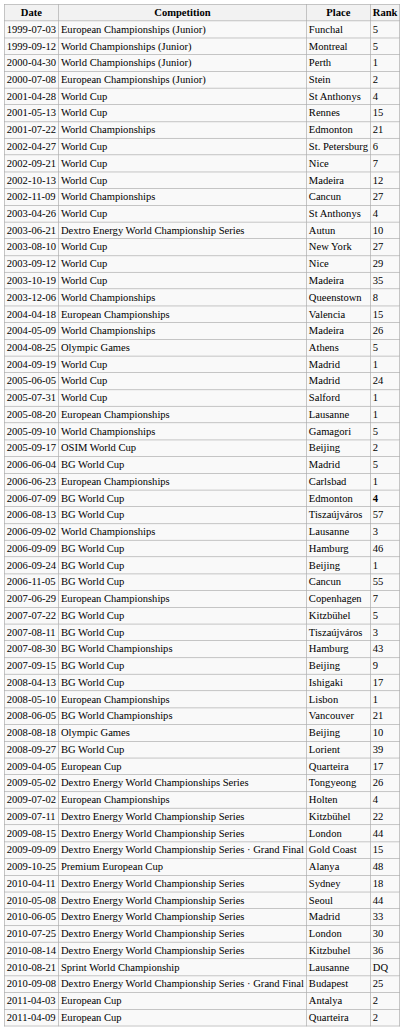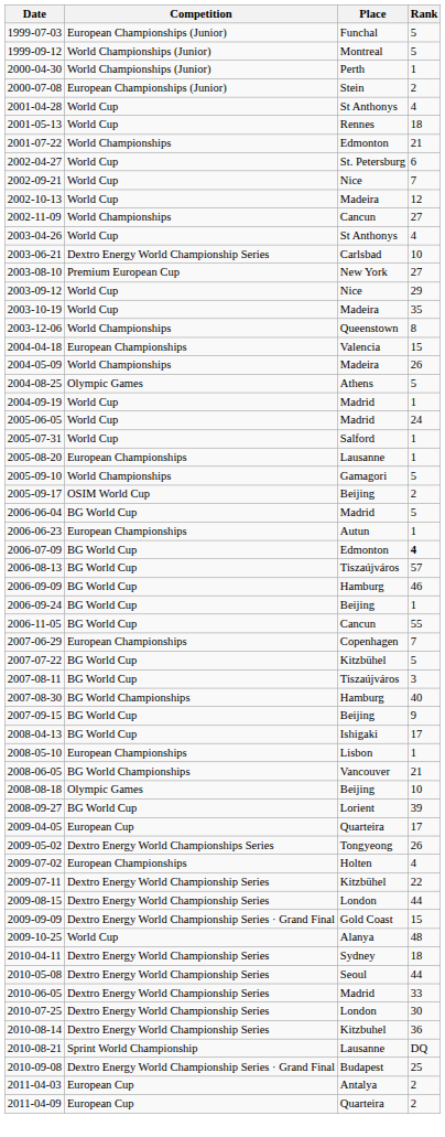 <table class="wikitable sortable">
 <tr>
 <th>Date</th>
 <th>Competition</th>
 <th>Place</th>
 <th>Rank</th>
 </tr>
 <tr>
 <td>1999-07-03</td>
 <td>European Championships (Junior)</td>
 <td>Funchal</td>
 <td>5</td>
 </tr>
 <tr>
 <td>1999-09-12</td>
 <td>World Championships (Junior)</td>
 <td>Montreal</td>
 <td>5</td>
 </tr>
 <tr>
 <td>2000-04-30</td>
 <td>World Championships (Junior)</td>
 <td>Perth</td>
 <td>1</td>
 </tr>
 <tr>
 <td>2000-07-08</td>
 <td>European Championships (Junior)</td>
 <td>Stein</td>
 <td>2</td>
 </tr>
 <tr>
 <td>2001-04-28</td>
 <td>World Cup</td>
 <td>St Anthonys</td>
 <td>4</td>
 </tr>
 <tr>
 <td>2001-05-13</td>
 <td>World Cup</td>
 <td>Rennes</td>
-<td>15</td>
+<td>18</td>
 </tr>
 <tr>
 <td>2001-07-22</td>
 <td>World Championships</td>
 <td>Edmonton</td>
 <td>21</td>
 </tr>
 <tr>
 <td>2002-04-27</td>
 <td>World Cup</td>
 <td>St. Petersburg</td>
 <td>6</td>
 </tr>
 <tr>
 <td>2002-09-21</td>
 <td>World Cup</td>
 <td>Nice</td>
 <td>7</td>
 </tr>
 <tr>
 <td>2002-10-13</td>
 <td>World Cup</td>
 <td>Madeira</td>
 <td>12</td>
 </tr>
 <tr>
 <td>2002-11-09</td>
 <td>World Championships</td>
 <td>Cancun</td>
 <td>27</td>
 </tr>
 <tr>
 <td>2003-04-26</td>
 <td>World Cup</td>
 <td>St Anthonys</td>
 <td>4</td>
 </tr>
 <tr>
 <td>2003-06-21</td>
 <td>Dextro Energy World Championship Series</td>
-<td>Autun</td>
+<td>Carlsbad</td>
 <td>10</td>
 </tr>
 <tr>
 <td>2003-08-10</td>
-<td>World Cup</td>
+<td>Premium European Cup</td>
 <td>New York</td>
 <td>27</td>
 </tr>
 <tr>
 <td>2003-09-12</td>
 <td>World Cup</td>
 <td>Nice</td>
 <td>29</td>
 </tr>
 <tr>
 <td>2003-10-19</td>
 <td>World Cup</td>
 <td>Madeira</td>
 <td>35</td>
 </tr>
 <tr>
 <td>2003-12-06</td>
 <td>World Championships</td>
 <td>Queenstown</td>
 <td>8</td>
 </tr>
 <tr>
 <td>2004-04-18</td>
 <td>European Championships</td>
 <td>Valencia</td>
 <td>15</td>
 </tr>
 <tr>
 <td>2004-05-09</td>
 <td>World Championships</td>
 <td>Madeira</td>
 <td>26</td>
 </tr>
 <tr>
 <td>2004-08-25</td>
 <td>Olympic Games</td>
 <td>Athens</td>
 <td>5</td>
 </tr>
 <tr>
 <td>2004-09-19</td>
 <td>World Cup</td>
 <td>Madrid</td>
 <td>1</td>
 </tr>
 <tr>
 <td>2005-06-05</td>
 <td>World Cup</td>
 <td>Madrid</td>
 <td>24</td>
 </tr>
 <tr>
 <td>2005-07-31</td>
 <td>World Cup</td>
 <td>Salford</td>
 <td>1</td>
 </tr>
 <tr>
 <td>2005-08-20</td>
 <td>European Championships</td>
 <td>Lausanne</td>
 <td>1</td>
 </tr>
 <tr>
 <td>2005-09-10</td>
 <td>World Championships</td>
 <td>Gamagori</td>
 <td>5</td>
 </tr>
 <tr>
 <td>2005-09-17</td>
 <td>OSIM World Cup</td>
 <td>Beijing</td>
 <td>2</td>
 </tr>
 <tr>
 <td>2006-06-04</td>
 <td>BG World Cup</td>
 <td>Madrid</td>
 <td>5</td>
 </tr>
 <tr>
 <td>2006-06-23</td>
 <td>European Championships</td>
-<td>Carlsbad</td>
+<td>Autun</td>
 <td>1</td>
 </tr>
 <tr>
 <td>2006-07-09</td>
 <td>BG World Cup</td>
 <td>Edmonton</td>
 <td><strong>4</strong></td>
 </tr>
 <tr>
 <td>2006-08-13</td>
 <td>BG World Cup</td>
 <td>Tiszaújváros</td>
 <td>57</td>
-</tr>
-<tr>
-<td>2006-09-02</td>
-<td>World Championships</td>
-<td>Lausanne</td>
-<td>3</td>
 </tr>
 <tr>
 <td>2006-09-09</td>
 <td>BG World Cup</td>
 <td>Hamburg</td>
 <td>46</td>
 </tr>
 <tr>
 <td>2006-09-24</td>
 <td>BG World Cup</td>
 <td>Beijing</td>
 <td>1</td>
 </tr>
 <tr>
 <td>2006-11-05</td>
 <td>BG World Cup</td>
 <td>Cancun</td>
 <td>55</td>
 </tr>
 <tr>
 <td>2007-06-29</td>
 <td>European Championships</td>
 <td>Copenhagen</td>
 <td>7</td>
 </tr>
 <tr>
 <td>2007-07-22</td>
 <td>BG World Cup</td>
 <td>Kitzbühel</td>
 <td>5</td>
 </tr>
 <tr>
 <td>2007-08-11</td>
 <td>BG World Cup</td>
 <td>Tiszaújváros</td>
 <td>3</td>
 </tr>
 <tr>
 <td>2007-08-30</td>
 <td>BG World Championships</td>
 <td>Hamburg</td>
-<td>43</td>
+<td>40</td>
 </tr>
 <tr>
 <td>2007-09-15</td>
 <td>BG World Cup</td>
 <td>Beijing</td>
 <td>9</td>
 </tr>
 <tr>
 <td>2008-04-13</td>
 <td>BG World Cup</td>
 <td>Ishigaki</td>
 <td>17</td>
 </tr>
 <tr>
 <td>2008-05-10</td>
 <td>European Championships</td>
 <td>Lisbon</td>
 <td>1</td>
 </tr>
 <tr>
 <td>2008-06-05</td>
 <td>BG World Championships</td>
 <td>Vancouver</td>
 <td>21</td>
 </tr>
 <tr>
 <td>2008-08-18</td>
 <td>Olympic Games</td>
 <td>Beijing</td>
 <td>10</td>
 </tr>
 <tr>
 <td>2008-09-27</td>
 <td>BG World Cup</td>
 <td>Lorient</td>
 <td>39</td>
 </tr>
 <tr>
 <td>2009-04-05</td>
 <td>European Cup</td>
 <td>Quarteira</td>
 <td>17</td>
 </tr>
 <tr>
 <td>2009-05-02</td>
 <td>Dextro Energy World Championships Series</td>
 <td>Tongyeong</td>
 <td>26</td>
 </tr>
 <tr>
 <td>2009-07-02</td>
 <td>European Championships</td>
 <td>Holten</td>
 <td>4</td>
 </tr>
 <tr>
 <td>2009-07-11</td>
 <td>Dextro Energy World Championship Series</td>
 <td>Kitzbühel</td>
 <td>22</td>
 </tr>
 <tr>
 <td>2009-08-15</td>
 <td>Dextro Energy World Championship Series</td>
 <td>London</td>
 <td>44</td>
 </tr>
 <tr>
 <td>2009-09-09</td>
 <td>Dextro Energy World Championship Series · Grand Final</td>
 <td>Gold Coast</td>
 <td>15</td>
 </tr>
 <tr>
 <td>2009-10-25</td>
-<td>Premium European Cup</td>
+<td>World Cup</td>
 <td>Alanya</td>
 <td>48</td>
 </tr>
 <tr>
 <td>2010-04-11</td>
 <td>Dextro Energy World Championship Series</td>
 <td>Sydney</td>
 <td>18</td>
 </tr>
 <tr>
 <td>2010-05-08</td>
 <td>Dextro Energy World Championship Series</td>
 <td>Seoul</td>
 <td>44</td>
 </tr>
 <tr>
 <td>2010-06-05</td>
 <td>Dextro Energy World Championship Series</td>
 <td>Madrid</td>
 <td>33</td>
 </tr>
 <tr>
 <td>2010-07-25</td>
 <td>Dextro Energy World Championship Series</td>
 <td>London</td>
 <td>30</td>
 </tr>
 <tr>
 <td>2010-08-14</td>
 <td>Dextro Energy World Championship Series</td>
 <td>Kitzbuhel</td>
 <td>36</td>
 </tr>
 <tr>
 <td>2010-08-21</td>
 <td>Sprint World Championship</td>
 <td>Lausanne</td>
 <td>DQ</td>
 </tr>
 <tr>
 <td>2010-09-08</td>
 <td>Dextro Energy World Championship Series · Grand Final</td>
 <td>Budapest</td>
 <td>25</td>
 </tr>
 <tr>
 <td>2011-04-03</td>
 <td>European Cup</td>
 <td>Antalya</td>
 <td>2</td>
 </tr>
 <tr>
 <td>2011-04-09</td>
 <td>European Cup</td>
 <td>Quarteira</td>
 <td>2</td>
 </tr>
 </table>
